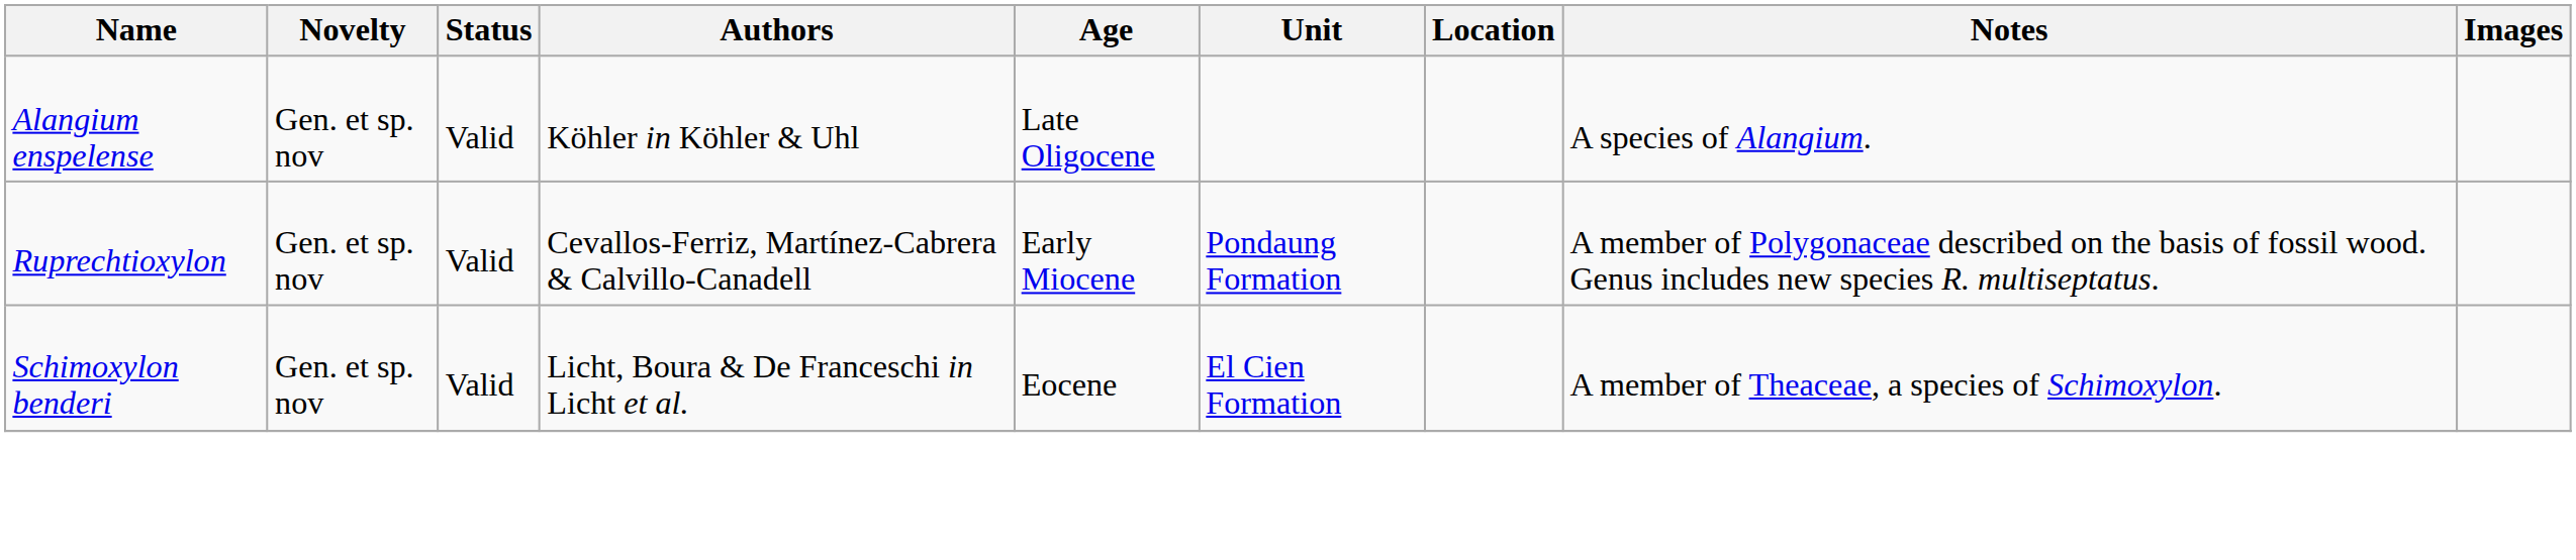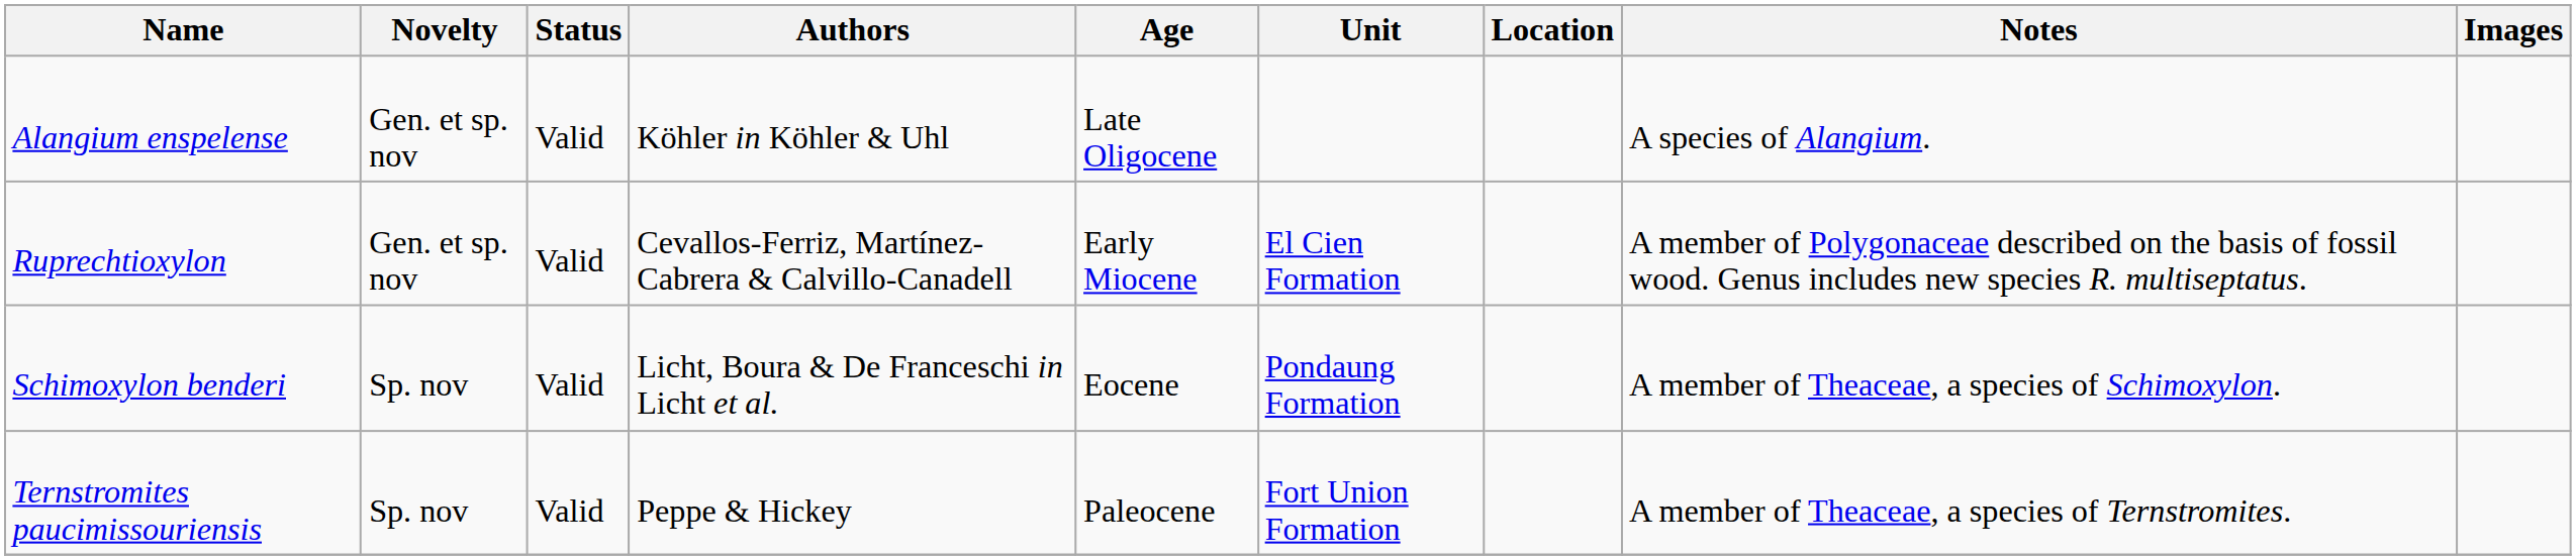 <table class="wikitable sortable" align="center" width="100%">
 <tr>
 <th>Name</th>
 <th>Novelty</th>
 <th>Status</th>
 <th>Authors</th>
 <th>Age</th>
 <th>Unit</th>
 <th>Location</th>
 <th>Notes</th>
 <th>Images</th>
 </tr>
 <tr>
 <td><br><em><a href='#'>Alangium enspelense</a></em></td>
 <td><br>Gen. et sp. nov</td>
 <td><br>Valid</td>
 <td><br>Köhler <em>in</em> Köhler & Uhl</td>
 <td><br>Late <a href='#'>Oligocene</a></td>
 <td></td>
 <td><br></td>
 <td><br>A species of <em><a href='#'>Alangium</a></em>.</td>
 <td></td>
 </tr>
 <tr>
 <td><br><em><a href='#'>Ruprechtioxylon</a></em></td>
 <td><br>Gen. et sp. nov</td>
 <td><br>Valid</td>
 <td><br>Cevallos-Ferriz, Martínez-Cabrera & Calvillo-Canadell</td>
 <td><br>Early <a href='#'>Miocene</a></td>
-<td><br><a href='#'>Pondaung Formation</a></td>
+<td><br><a href='#'>El Cien Formation</a></td>
 <td><br></td>
 <td><br>A member of <a href='#'>Polygonaceae</a> described on the basis of fossil wood. Genus includes new species <em>R. multiseptatus</em>.</td>
 <td></td>
 </tr>
 <tr>
 <td><br><em><a href='#'>Schimoxylon benderi</a></em></td>
-<td><br>Gen. et sp. nov</td>
+<td><br>Sp. nov</td>
 <td><br>Valid</td>
 <td><br>Licht, Boura & De Franceschi <em>in</em> Licht <em>et al.</em></td>
 <td><br>Eocene</td>
-<td><br><a href='#'>El Cien Formation</a></td>
+<td><br><a href='#'>Pondaung Formation</a></td>
 <td><br></td>
 <td><br>A member of <a href='#'>Theaceae</a>, a species of <em><a href='#'>Schimoxylon</a></em>.</td>
 <td></td>
 </tr>
 <tr>
+<td><br><em><a href='#'>Ternstromites paucimissouriensis</a></em></td>
+<td><br>Sp. nov</td>
+<td><br>Valid</td>
+<td><br>Peppe & Hickey</td>
+<td><br>Paleocene</td>
+<td><br><a href='#'>Fort Union Formation</a></td>
+<td><br></td>
+<td><br>A member of <a href='#'>Theaceae</a>, a species of <em>Ternstromites</em>.</td>
+<td></td>
+</tr>
+<tr>
 </tr>
 </table>
